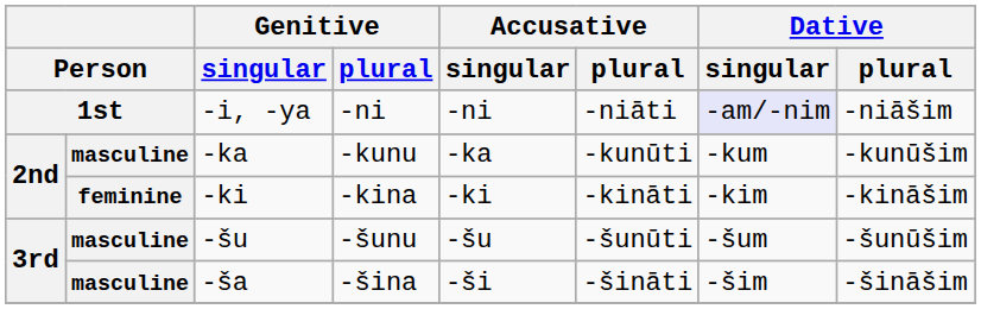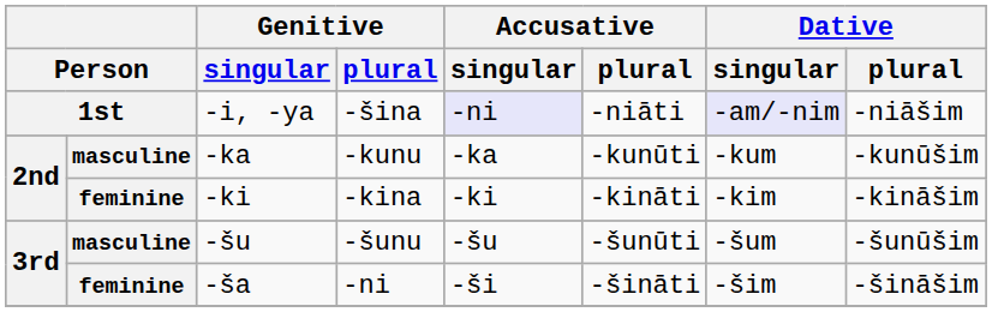 <table class="wikitable">
 <tr>
 <th colspan=2></th>
 <th colspan=2>Genitive</th>
 <th colspan=2>Accusative</th>
 <th colspan=2><a href='#'>Dative</a></th>
 </tr>
 <tr>
 <th colspan=2>Person</th>
 <th><a href='#'>singular</a></th>
 <th><a href='#'>plural</a></th>
 <th>singular</th>
 <th>plural</th>
 <th>singular</th>
 <th>plural</th>
 </tr>
 <tr>
 <th colspan=2>1st</th>
 <td>-i, -ya </td>
-<td>-ni</td>
-<td>-ni</td>
+<td>-šina</td>
+<td style="background: lavender;">-ni</td>
 <td>-niāti</td>
 <td style="background: lavender;">-am/-nim</td>
 <td>-niāšim</td>
 </tr>
 <tr>
 <th rowspan=2>2nd</th>
 <th><small>masculine</small></th>
 <td>-ka</td>
 <td>-kunu</td>
 <td>-ka</td>
 <td>-kunūti</td>
 <td>-kum</td>
 <td>-kunūšim</td>
 </tr>
 <tr>
 <th><small>feminine</small></th>
 <td>-ki</td>
 <td>-kina</td>
 <td>-ki</td>
 <td>-kināti</td>
 <td>-kim</td>
 <td>-kināšim</td>
 </tr>
 <tr>
 <th rowspan=2>3rd</th>
 <th><small>masculine</small></th>
 <td>-šu</td>
 <td>-šunu</td>
 <td>-šu</td>
 <td>-šunūti</td>
 <td>-šum</td>
 <td>-šunūšim</td>
 </tr>
 <tr>
-<th><small>masculine</small></th>
+<th><small>feminine</small></th>
 <td>-ša</td>
-<td>-šina</td>
+<td>-ni</td>
 <td>-ši</td>
 <td>-šināti</td>
 <td>-šim</td>
 <td>-šināšim</td>
 </tr>
 <tr>
 </tr>
 </table>
